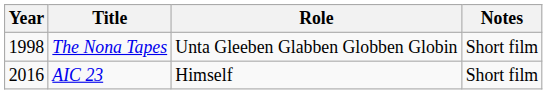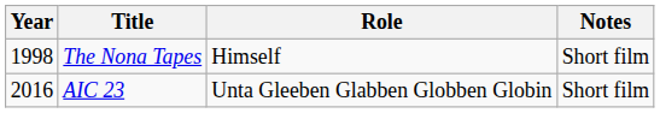 <table class="wikitable sortable">
 <tr>
 <th>Year</th>
 <th>Title</th>
 <th>Role</th>
 <th class="unsortable">Notes</th>
 </tr>
 <tr>
 <td>1998</td>
 <td><em><a href='#'>The Nona Tapes</a></em></td>
-<td>Unta Gleeben Glabben Globben Globin</td>
+<td>Himself</td>
 <td>Short film</td>
 </tr>
 <tr>
 <td>2016</td>
 <td><em><a href='#'>AIC 23</a></em></td>
-<td>Himself</td>
+<td>Unta Gleeben Glabben Globben Globin</td>
 <td>Short film</td>
 </tr>
 </table>
